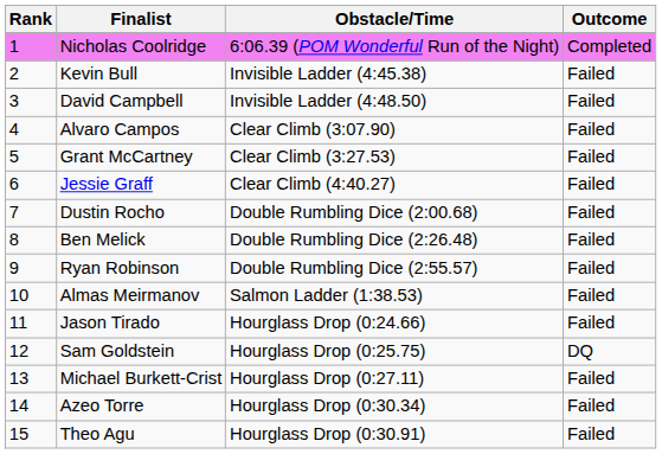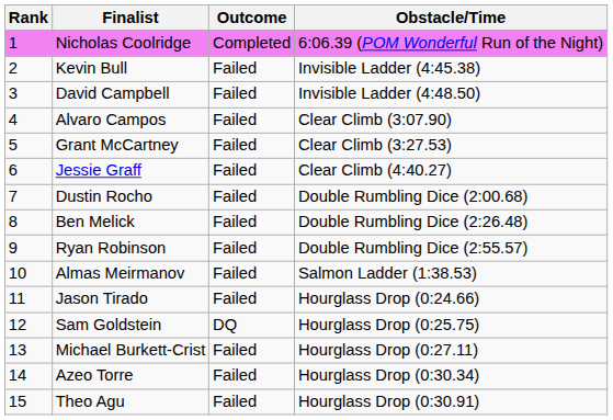 <table class="wikitable">
 <tr>
 <th>Rank</th>
 <th>Finalist</th>
+<th>Outcome</th>
 <th>Obstacle/Time</th>
-<th>Outcome</th>
 </tr>
 <tr style="background-color:#f282f2">
 <td>1</td>
 <td>Nicholas Coolridge</td>
+<td>Completed</td>
 <td>6:06.39 (<em><a href='#'>POM Wonderful</a></em> Run of the Night)</td>
-<td>Completed</td>
 </tr>
 <tr>
 <td>2</td>
 <td>Kevin Bull</td>
+<td>Failed</td>
 <td>Invisible Ladder (4:45.38)</td>
-<td>Failed</td>
 </tr>
 <tr>
 <td>3</td>
 <td>David Campbell</td>
+<td>Failed</td>
 <td>Invisible Ladder (4:48.50)</td>
-<td>Failed</td>
 </tr>
 <tr>
 <td>4</td>
 <td>Alvaro Campos</td>
+<td>Failed</td>
 <td>Clear Climb (3:07.90)</td>
-<td>Failed</td>
 </tr>
 <tr>
 <td>5</td>
 <td>Grant McCartney</td>
+<td>Failed</td>
 <td>Clear Climb (3:27.53)</td>
-<td>Failed</td>
 </tr>
 <tr>
 <td>6</td>
 <td><a href='#'>Jessie Graff</a></td>
+<td>Failed</td>
 <td>Clear Climb (4:40.27)</td>
-<td>Failed</td>
 </tr>
 <tr>
 <td>7</td>
 <td>Dustin Rocho</td>
+<td>Failed</td>
 <td>Double Rumbling Dice (2:00.68)</td>
-<td>Failed</td>
 </tr>
 <tr>
 <td>8</td>
 <td>Ben Melick</td>
+<td>Failed</td>
 <td>Double Rumbling Dice (2:26.48)</td>
-<td>Failed</td>
 </tr>
 <tr>
 <td>9</td>
 <td>Ryan Robinson</td>
+<td>Failed</td>
 <td>Double Rumbling Dice (2:55.57)</td>
-<td>Failed</td>
 </tr>
 <tr>
 <td>10</td>
 <td>Almas Meirmanov</td>
+<td>Failed</td>
 <td>Salmon Ladder (1:38.53)</td>
-<td>Failed</td>
 </tr>
 <tr>
 <td>11</td>
 <td>Jason Tirado</td>
+<td>Failed</td>
 <td>Hourglass Drop (0:24.66)</td>
-<td>Failed</td>
 </tr>
 <tr>
 <td>12</td>
 <td>Sam Goldstein</td>
+<td>DQ</td>
 <td>Hourglass Drop (0:25.75)</td>
-<td>DQ</td>
 </tr>
 <tr>
 <td>13</td>
 <td>Michael Burkett-Crist</td>
+<td>Failed</td>
 <td>Hourglass Drop (0:27.11)</td>
-<td>Failed</td>
 </tr>
 <tr>
 <td>14</td>
 <td>Azeo Torre</td>
+<td>Failed</td>
 <td>Hourglass Drop (0:30.34)</td>
-<td>Failed</td>
 </tr>
 <tr>
 <td>15</td>
 <td>Theo Agu</td>
+<td>Failed</td>
 <td>Hourglass Drop (0:30.91)</td>
-<td>Failed</td>
 </tr>
 </table>
